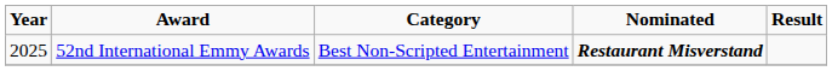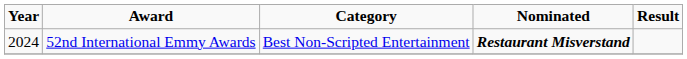 <table class="wikitable" rowspan="2" style="text-align:center;" background: #f6e39c;>
 <tr>
 <td><strong>Year</strong></td>
 <td><strong>Award</strong></td>
 <td><strong>Category</strong></td>
 <td><strong>Nominated</strong></td>
 <td><strong>Result</strong></td>
 </tr>
 <tr>
-<td>2025</td>
+<td>2024</td>
 <td><a href='#'>52nd International Emmy Awards</a></td>
 <td><a href='#'>Best Non-Scripted Entertainment</a></td>
 <td><strong><em>Restaurant Misverstand</em></strong></td>
 <td></td>
 </tr>
 <tr>
 </tr>
 </table>
